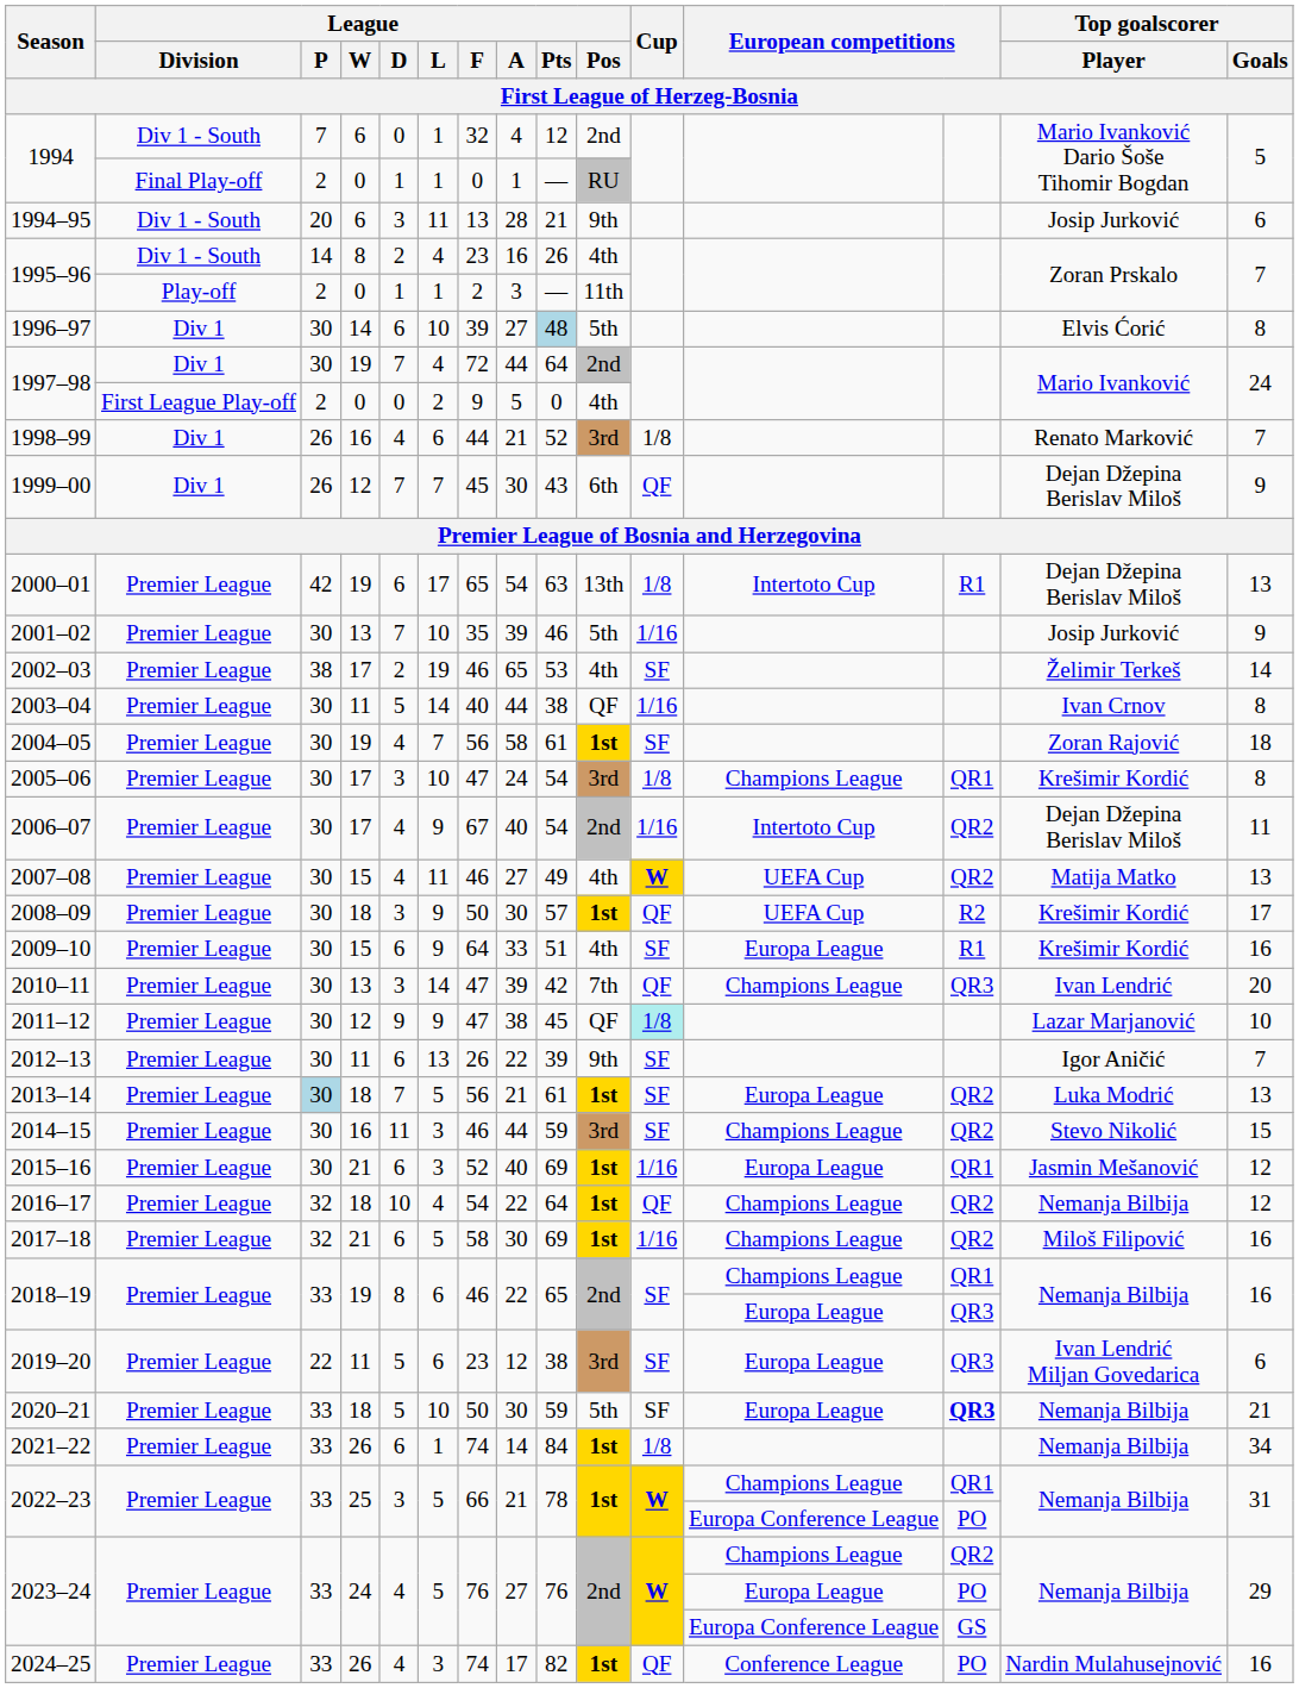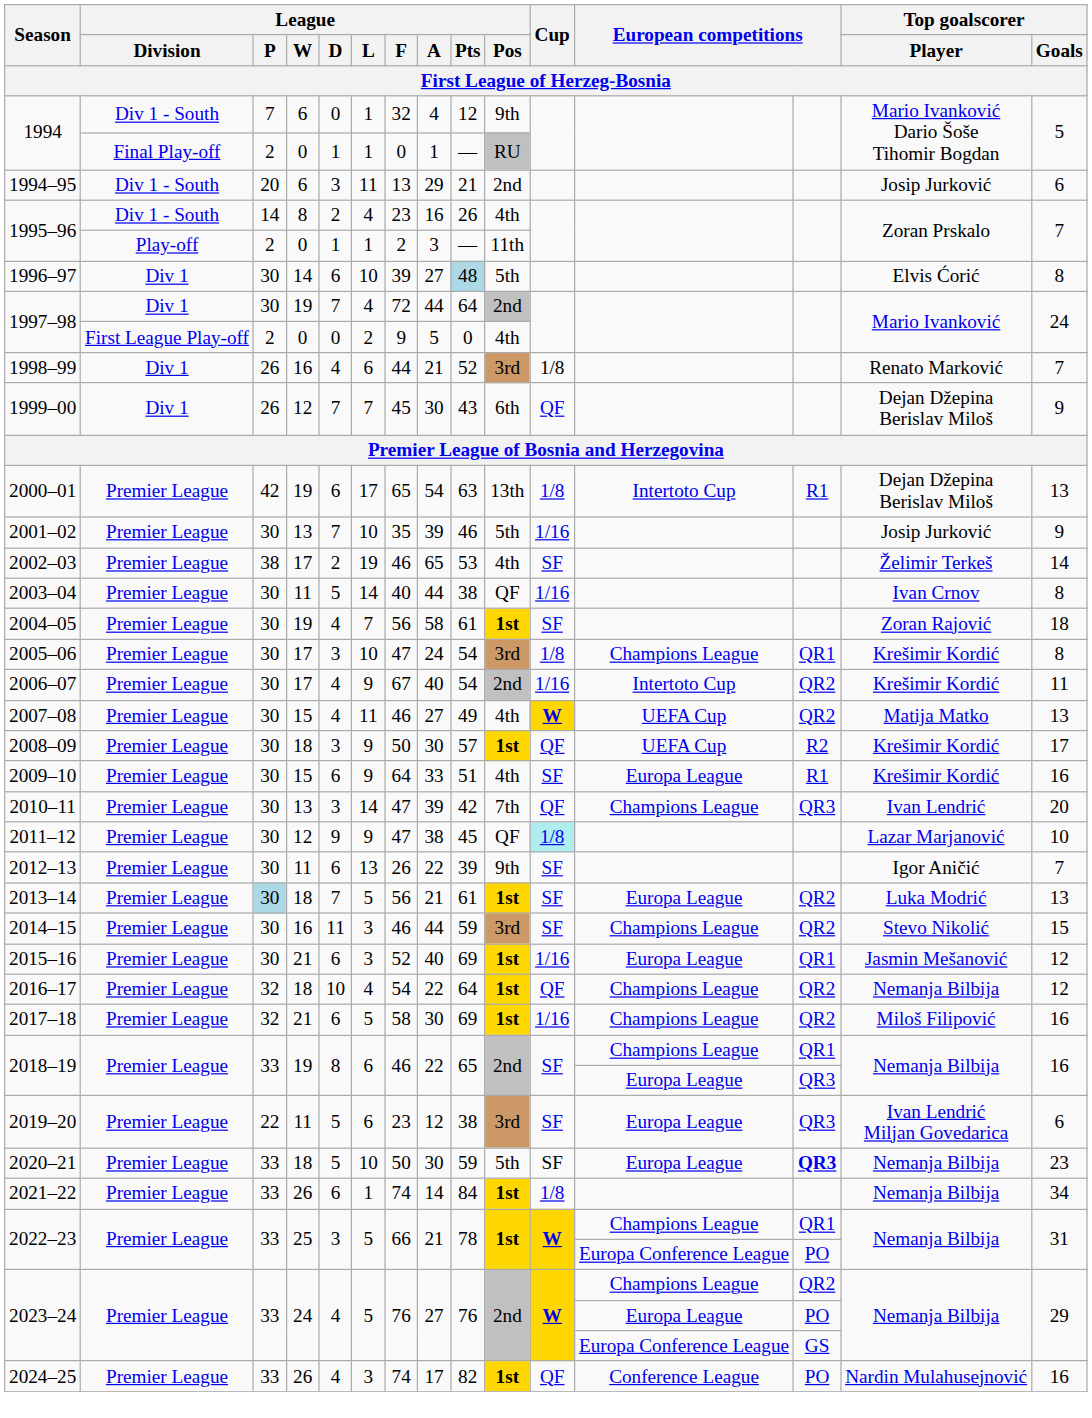 <table class="wikitable" style="text-align: center">
 <tr>
 <th rowspan=2>Season</th>
 <th colspan=9>League</th>
 <th rowspan="2" style="width:30px;">Cup</th>
 <th rowspan="2" colspan="2" style="width:200px;"><a href='#'>European competitions</a></th>
 <th colspan="2" style="width:180px;">Top goalscorer</th>
 </tr>
 <tr>
 <th>Division</th>
 <th width="20">P</th>
 <th width="20">W</th>
 <th width="20">D</th>
 <th width="20">L</th>
 <th width="20">F</th>
 <th width="20">A</th>
 <th width="20">Pts</th>
 <th width="30">Pos</th>
 <th>Player</th>
 <th>Goals</th>
 </tr>
 <tr>
 <th colspan="15"><a href='#'>First League of Herzeg-Bosnia</a></th>
 </tr>
 <tr>
 <td rowspan=2>1994</td>
 <td><a href='#'>Div 1 - South</a></td>
 <td>7</td>
 <td>6</td>
 <td>0</td>
 <td>1</td>
 <td>32</td>
 <td>4</td>
 <td>12</td>
-<td>2nd</td>
+<td>9th</td>
 <td rowspan=2></td>
 <td rowspan=2></td>
 <td rowspan=2></td>
 <td rowspan=2><a href='#'>Mario Ivanković</a><br>Dario Šoše<br>Tihomir Bogdan</td>
 <td rowspan=2>5</td>
 </tr>
 <tr>
 <td><a href='#'>Final Play-off</a></td>
 <td>2</td>
 <td>0</td>
 <td>1</td>
 <td>1</td>
 <td>0</td>
 <td>1</td>
 <td>—</td>
 <td style="background:Silver;">RU</td>
 </tr>
 <tr>
 <td>1994–95</td>
 <td><a href='#'>Div 1 - South</a></td>
 <td>20</td>
 <td>6</td>
 <td>3</td>
 <td>11</td>
 <td>13</td>
-<td>28</td>
+<td>29</td>
 <td>21</td>
-<td>9th</td>
+<td>2nd</td>
 <td></td>
 <td></td>
 <td></td>
 <td>Josip Jurković</td>
 <td>6</td>
 </tr>
 <tr>
 <td rowspan=2>1995–96</td>
 <td><a href='#'>Div 1 - South</a></td>
 <td>14</td>
 <td>8</td>
 <td>2</td>
 <td>4</td>
 <td>23</td>
 <td>16</td>
 <td>26</td>
 <td>4th</td>
 <td rowspan=2></td>
 <td rowspan=2></td>
 <td rowspan=2></td>
 <td rowspan=2>Zoran Prskalo</td>
 <td rowspan=2>7</td>
 </tr>
 <tr>
 <td><a href='#'>Play-off</a></td>
 <td>2</td>
 <td>0</td>
 <td>1</td>
 <td>1</td>
 <td>2</td>
 <td>3</td>
 <td>—</td>
 <td>11th</td>
 </tr>
 <tr>
 <td>1996–97</td>
 <td><a href='#'>Div 1</a></td>
 <td>30</td>
 <td>14</td>
 <td>6</td>
 <td>10</td>
 <td>39</td>
 <td>27</td>
 <td style="background: lightblue;">48</td>
 <td>5th</td>
 <td></td>
 <td></td>
 <td></td>
 <td>Elvis Ćorić</td>
 <td>8</td>
 </tr>
 <tr>
 <td rowspan=2>1997–98</td>
 <td><a href='#'>Div 1</a></td>
 <td>30</td>
 <td>19</td>
 <td>7</td>
 <td>4</td>
 <td>72</td>
 <td>44</td>
 <td>64</td>
 <td style="background:Silver;">2nd</td>
 <td rowspan=2></td>
 <td rowspan=2></td>
 <td rowspan=2></td>
 <td rowspan=2><a href='#'>Mario Ivanković</a></td>
 <td rowspan=2>24</td>
 </tr>
 <tr>
 <td><a href='#'>First League Play-off</a></td>
 <td>2</td>
 <td>0</td>
 <td>0</td>
 <td>2</td>
 <td>9</td>
 <td>5</td>
 <td>0</td>
 <td>4th</td>
 </tr>
 <tr>
 <td>1998–99</td>
 <td><a href='#'>Div 1</a></td>
 <td>26</td>
 <td>16</td>
 <td>4</td>
 <td>6</td>
 <td>44</td>
 <td>21</td>
 <td>52</td>
 <td bgcolor=#cc9966>3rd</td>
 <td>1/8</td>
 <td></td>
 <td></td>
 <td>Renato Marković</td>
 <td>7</td>
 </tr>
 <tr>
 <td>1999–00</td>
 <td><a href='#'>Div 1</a></td>
 <td>26</td>
 <td>12</td>
 <td>7</td>
 <td>7</td>
 <td>45</td>
 <td>30</td>
 <td>43</td>
 <td>6th</td>
 <td><a href='#'>QF</a></td>
 <td></td>
 <td></td>
 <td>Dejan Džepina<br>Berislav Miloš</td>
 <td>9</td>
 </tr>
 <tr>
 <th colspan="15"><a href='#'>Premier League of Bosnia and Herzegovina</a></th>
 </tr>
 <tr>
 <td>2000–01</td>
 <td><a href='#'>Premier League</a></td>
 <td>42</td>
 <td>19</td>
 <td>6</td>
 <td>17</td>
 <td>65</td>
 <td>54</td>
 <td>63</td>
 <td>13th</td>
 <td><a href='#'>1/8</a></td>
 <td><a href='#'>Intertoto Cup</a></td>
 <td><a href='#'>R1</a></td>
 <td>Dejan Džepina<br>Berislav Miloš</td>
 <td>13</td>
 </tr>
 <tr>
 <td>2001–02</td>
 <td><a href='#'>Premier League</a></td>
 <td>30</td>
 <td>13</td>
 <td>7</td>
 <td>10</td>
 <td>35</td>
 <td>39</td>
 <td>46</td>
 <td>5th</td>
 <td><a href='#'>1/16</a></td>
 <td></td>
 <td></td>
 <td>Josip Jurković</td>
 <td>9</td>
 </tr>
 <tr>
 <td>2002–03</td>
 <td><a href='#'>Premier League</a></td>
 <td>38</td>
 <td>17</td>
 <td>2</td>
 <td>19</td>
 <td>46</td>
 <td>65</td>
 <td>53</td>
 <td>4th</td>
 <td><a href='#'>SF</a></td>
 <td></td>
 <td></td>
 <td><a href='#'>Želimir Terkeš</a></td>
 <td>14</td>
 </tr>
 <tr>
 <td>2003–04</td>
 <td><a href='#'>Premier League</a></td>
 <td>30</td>
 <td>11</td>
 <td>5</td>
 <td>14</td>
 <td>40</td>
 <td>44</td>
 <td>38</td>
 <td>QF</td>
 <td><a href='#'>1/16</a></td>
 <td></td>
 <td></td>
 <td><a href='#'>Ivan Crnov</a></td>
 <td>8</td>
 </tr>
 <tr>
 <td>2004–05</td>
 <td><a href='#'>Premier League</a></td>
 <td>30</td>
 <td>19</td>
 <td>4</td>
 <td>7</td>
 <td>56</td>
 <td>58</td>
 <td>61</td>
 <td bgcolor=Gold><strong>1st</strong></td>
 <td><a href='#'>SF</a></td>
 <td></td>
 <td></td>
 <td><a href='#'>Zoran Rajović</a></td>
 <td>18</td>
 </tr>
 <tr>
 <td>2005–06</td>
 <td><a href='#'>Premier League</a></td>
 <td>30</td>
 <td>17</td>
 <td>3</td>
 <td>10</td>
 <td>47</td>
 <td>24</td>
 <td>54</td>
 <td bgcolor=#cc9966>3rd</td>
 <td><a href='#'>1/8</a></td>
 <td><a href='#'>Champions League</a></td>
 <td><a href='#'>QR1</a></td>
 <td><a href='#'>Krešimir Kordić</a></td>
 <td>8</td>
 </tr>
 <tr>
 <td>2006–07</td>
 <td><a href='#'>Premier League</a></td>
 <td>30</td>
 <td>17</td>
 <td>4</td>
 <td>9</td>
 <td>67</td>
 <td>40</td>
 <td>54</td>
 <td style="background:Silver;">2nd</td>
 <td><a href='#'>1/16</a></td>
 <td><a href='#'>Intertoto Cup</a></td>
 <td><a href='#'>QR2</a></td>
-<td>Dejan Džepina<br>Berislav Miloš</td>
+<td><a href='#'>Krešimir Kordić</a></td>
 <td>11</td>
 </tr>
 <tr>
 <td>2007–08</td>
 <td><a href='#'>Premier League</a></td>
 <td>30</td>
 <td>15</td>
 <td>4</td>
 <td>11</td>
 <td>46</td>
 <td>27</td>
 <td>49</td>
 <td>4th</td>
 <td bgcolor=Gold><strong><a href='#'>W</a></strong></td>
 <td><a href='#'>UEFA Cup</a></td>
 <td><a href='#'>QR2</a></td>
 <td><a href='#'>Matija Matko</a></td>
 <td>13</td>
 </tr>
 <tr>
 <td>2008–09</td>
 <td><a href='#'>Premier League</a></td>
 <td>30</td>
 <td>18</td>
 <td>3</td>
 <td>9</td>
 <td>50</td>
 <td>30</td>
 <td>57</td>
 <td bgcolor=Gold><strong>1st</strong></td>
 <td><a href='#'>QF</a></td>
 <td><a href='#'>UEFA Cup</a></td>
 <td><a href='#'>R2</a></td>
 <td><a href='#'>Krešimir Kordić</a></td>
 <td>17</td>
 </tr>
 <tr>
 <td>2009–10</td>
 <td><a href='#'>Premier League</a></td>
 <td>30</td>
 <td>15</td>
 <td>6</td>
 <td>9</td>
 <td>64</td>
 <td>33</td>
 <td>51</td>
 <td>4th</td>
 <td><a href='#'>SF</a></td>
 <td><a href='#'>Europa League</a></td>
 <td><a href='#'>R1</a></td>
 <td><a href='#'>Krešimir Kordić</a></td>
 <td>16</td>
 </tr>
 <tr>
 <td>2010–11</td>
 <td><a href='#'>Premier League</a></td>
 <td>30</td>
 <td>13</td>
 <td>3</td>
 <td>14</td>
 <td>47</td>
 <td>39</td>
 <td>42</td>
 <td>7th</td>
 <td><a href='#'>QF</a></td>
 <td><a href='#'>Champions League</a></td>
 <td><a href='#'>QR3</a></td>
 <td><a href='#'>Ivan Lendrić</a></td>
 <td>20</td>
 </tr>
 <tr>
 <td>2011–12</td>
 <td><a href='#'>Premier League</a></td>
 <td>30</td>
 <td>12</td>
 <td>9</td>
 <td>9</td>
 <td>47</td>
 <td>38</td>
 <td>45</td>
 <td>QF</td>
 <td style="background: paleturquoise;"><a href='#'>1/8</a></td>
 <td></td>
 <td></td>
 <td><a href='#'>Lazar Marjanović</a></td>
 <td>10</td>
 </tr>
 <tr>
 <td>2012–13</td>
 <td><a href='#'>Premier League</a></td>
 <td>30</td>
 <td>11</td>
 <td>6</td>
 <td>13</td>
 <td>26</td>
 <td>22</td>
 <td>39</td>
 <td>9th</td>
 <td><a href='#'>SF</a></td>
 <td></td>
 <td></td>
 <td>Igor Aničić</td>
 <td>7</td>
 </tr>
 <tr>
 <td>2013–14</td>
 <td><a href='#'>Premier League</a></td>
 <td style="background: lightblue;">30</td>
 <td>18</td>
 <td>7</td>
 <td>5</td>
 <td>56</td>
 <td>21</td>
 <td>61</td>
 <td bgcolor=Gold><strong>1st</strong></td>
 <td><a href='#'>SF</a></td>
 <td><a href='#'>Europa League</a></td>
 <td><a href='#'>QR2</a></td>
 <td><a href='#'>Luka Modrić</a></td>
 <td>13</td>
 </tr>
 <tr>
 <td>2014–15</td>
 <td><a href='#'>Premier League</a></td>
 <td>30</td>
 <td>16</td>
 <td>11</td>
 <td>3</td>
 <td>46</td>
 <td>44</td>
 <td>59</td>
 <td bgcolor=#cc9966>3rd</td>
 <td><a href='#'>SF</a></td>
 <td><a href='#'>Champions League</a></td>
 <td><a href='#'>QR2</a></td>
 <td><a href='#'>Stevo Nikolić</a></td>
 <td>15</td>
 </tr>
 <tr>
 <td>2015–16</td>
 <td><a href='#'>Premier League</a></td>
 <td>30</td>
 <td>21</td>
 <td>6</td>
 <td>3</td>
 <td>52</td>
 <td>40</td>
 <td>69</td>
 <td bgcolor=Gold><strong>1st</strong></td>
 <td><a href='#'>1/16</a></td>
 <td><a href='#'>Europa League</a></td>
 <td><a href='#'>QR1</a></td>
 <td><a href='#'>Jasmin Mešanović</a></td>
 <td>12</td>
 </tr>
 <tr>
 <td>2016–17</td>
 <td><a href='#'>Premier League</a></td>
 <td>32</td>
 <td>18</td>
 <td>10</td>
 <td>4</td>
 <td>54</td>
 <td>22</td>
 <td>64</td>
 <td bgcolor=Gold><strong>1st</strong></td>
 <td><a href='#'>QF</a></td>
 <td><a href='#'>Champions League</a></td>
 <td><a href='#'>QR2</a></td>
 <td><a href='#'>Nemanja Bilbija</a></td>
 <td>12</td>
 </tr>
 <tr>
 <td>2017–18</td>
 <td><a href='#'>Premier League</a></td>
 <td>32</td>
 <td>21</td>
 <td>6</td>
 <td>5</td>
 <td>58</td>
 <td>30</td>
 <td>69</td>
 <td bgcolor=Gold><strong>1st</strong></td>
 <td><a href='#'>1/16</a></td>
 <td><a href='#'>Champions League</a></td>
 <td><a href='#'>QR2</a></td>
 <td><a href='#'>Miloš Filipović</a></td>
 <td>16</td>
 </tr>
 <tr>
 <td rowspan=2>2018–19</td>
 <td rowspan=2><a href='#'>Premier League</a></td>
 <td rowspan=2>33</td>
 <td rowspan=2>19</td>
 <td rowspan=2>8</td>
 <td rowspan=2>6</td>
 <td rowspan=2>46</td>
 <td rowspan=2>22</td>
 <td rowspan=2>65</td>
 <td rowspan=2 bgcolor=Silver>2nd</td>
 <td rowspan=2><a href='#'>SF</a></td>
 <td><a href='#'>Champions League</a></td>
 <td><a href='#'>QR1</a></td>
 <td rowspan=2><a href='#'>Nemanja Bilbija</a></td>
 <td rowspan=2>16</td>
 </tr>
 <tr>
 <td><a href='#'>Europa League</a></td>
 <td><a href='#'>QR3</a></td>
 </tr>
 <tr>
 <td>2019–20</td>
 <td><a href='#'>Premier League</a></td>
 <td>22</td>
 <td>11</td>
 <td>5</td>
 <td>6</td>
 <td>23</td>
 <td>12</td>
 <td>38</td>
 <td bgcolor=#cc9966>3rd</td>
 <td><a href='#'>SF</a></td>
 <td><a href='#'>Europa League</a></td>
 <td><a href='#'>QR3</a></td>
 <td><a href='#'>Ivan Lendrić</a> <br> <a href='#'>Miljan Govedarica</a></td>
 <td>6</td>
 </tr>
 <tr>
 <td>2020–21</td>
 <td><a href='#'>Premier League</a></td>
 <td>33</td>
 <td>18</td>
 <td>5</td>
 <td>10</td>
 <td>50</td>
 <td>30</td>
 <td>59</td>
 <td>5th</td>
 <td>SF</td>
 <td><a href='#'>Europa League</a></td>
 <td><strong><a href='#'>QR3</a></strong></td>
 <td><a href='#'>Nemanja Bilbija</a></td>
-<td>21</td>
+<td>23</td>
 </tr>
 <tr>
 <td>2021–22</td>
 <td><a href='#'>Premier League</a></td>
 <td>33</td>
 <td>26</td>
 <td>6</td>
 <td>1</td>
 <td>74</td>
 <td>14</td>
 <td>84</td>
 <td bgcolor=Gold><strong>1st</strong></td>
 <td><a href='#'>1/8</a></td>
 <td></td>
 <td></td>
 <td><a href='#'>Nemanja Bilbija</a></td>
 <td>34</td>
 </tr>
 <tr>
 <td rowspan=2>2022–23</td>
 <td rowspan=2><a href='#'>Premier League</a></td>
 <td rowspan=2>33</td>
 <td rowspan=2>25</td>
 <td rowspan=2>3</td>
 <td rowspan=2>5</td>
 <td rowspan=2>66</td>
 <td rowspan=2>21</td>
 <td rowspan=2>78</td>
 <td rowspan=2 bgcolor=Gold><strong>1st</strong></td>
 <td rowspan=2 bgcolor=Gold><strong><a href='#'>W</a></strong></td>
 <td><a href='#'>Champions League</a></td>
 <td><a href='#'>QR1</a></td>
 <td rowspan=2><a href='#'>Nemanja Bilbija</a></td>
 <td rowspan=2>31</td>
 </tr>
 <tr>
 <td><a href='#'>Europa Conference League</a></td>
 <td><a href='#'>PO</a></td>
 </tr>
 <tr>
 <td rowspan=3>2023–24</td>
 <td rowspan=3><a href='#'>Premier League</a></td>
 <td rowspan=3>33</td>
 <td rowspan=3>24</td>
 <td rowspan=3>4</td>
 <td rowspan=3>5</td>
 <td rowspan=3>76</td>
 <td rowspan=3>27</td>
 <td rowspan=3>76</td>
 <td rowspan=3 bgcolor=Silver>2nd</td>
 <td rowspan=3 bgcolor=Gold><strong><a href='#'>W</a></strong></td>
 <td><a href='#'>Champions League</a></td>
 <td><a href='#'>QR2</a></td>
 <td rowspan=3><a href='#'>Nemanja Bilbija</a></td>
 <td rowspan=3>29</td>
 </tr>
 <tr>
 <td><a href='#'>Europa League</a></td>
 <td><a href='#'>PO</a></td>
 </tr>
 <tr>
 <td><a href='#'>Europa Conference League</a></td>
 <td><a href='#'>GS</a></td>
 </tr>
 <tr>
 <td>2024–25</td>
 <td><a href='#'>Premier League</a></td>
 <td>33</td>
 <td>26</td>
 <td>4</td>
 <td>3</td>
 <td>74</td>
 <td>17</td>
 <td>82</td>
 <td bgcolor=Gold><strong>1st</strong></td>
 <td><a href='#'>QF</a></td>
 <td><a href='#'>Conference League</a></td>
 <td><a href='#'>PO</a></td>
 <td><a href='#'>Nardin Mulahusejnović</a></td>
 <td>16</td>
 </tr>
 </table>
